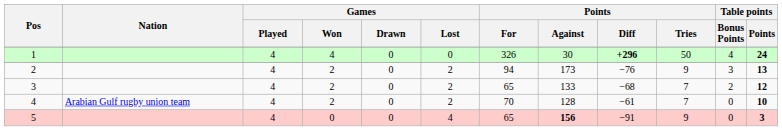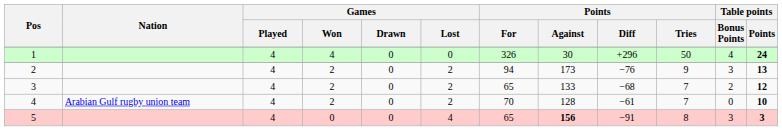 <table class="wikitable" style="text-align: center;">
 <tr>
 <th rowspan=2 width="8%">Pos</th>
 <th rowspan=2 width="25%">Nation</th>
 <th colspan=4 width="32%">Games</th>
 <th colspan=4 width="32%">Points</th>
 <th colspan=2 width="16%">Table points</th>
 </tr>
 <tr>
 <th width="8%">Played</th>
 <th width="8%">Won</th>
 <th width="8%">Drawn</th>
 <th width="8%">Lost</th>
 <th width="8%">For</th>
 <th width="8%">Against</th>
 <th width="8%">Diff</th>
 <th width="8%">Tries</th>
 <th width="8%">Bonus Points</th>
 <th width="8%">Points</th>
 </tr>
 <tr>
 </tr>
 <tr align=center |-width=10px; bgcolor="#ccffcc">
 <td>1</td>
 <td align=left></td>
 <td>4</td>
 <td>4</td>
 <td>0</td>
 <td>0</td>
 <td>326</td>
 <td>30</td>
-<td><strong>+296</strong></td>
+<td>+296</td>
 <td>50</td>
 <td>4</td>
 <td><strong>24</strong></td>
 </tr>
 <tr>
 </tr>
 <tr align=center |-width=10px;>
 <td>2</td>
 <td align=left></td>
 <td>4</td>
 <td>2</td>
 <td>0</td>
 <td>2</td>
 <td>94</td>
 <td>173</td>
 <td>−76</td>
 <td>9</td>
 <td>3</td>
 <td><strong>13</strong></td>
 </tr>
 <tr align=center |-width=10px;>
 <td>3</td>
 <td align=left></td>
 <td>4</td>
 <td>2</td>
 <td>0</td>
 <td>2</td>
 <td>65</td>
 <td>133</td>
 <td>−68</td>
 <td>7</td>
 <td>2</td>
 <td><strong>12</strong></td>
 </tr>
 <tr align=center |-width=10px;>
 <td>4</td>
 <td align=left><a href='#'>Arabian Gulf rugby union team</a></td>
 <td>4</td>
 <td>2</td>
 <td>0</td>
 <td>2</td>
 <td>70</td>
 <td>128</td>
 <td>−61</td>
 <td>7</td>
 <td>0</td>
 <td><strong>10</strong></td>
 </tr>
 <tr bgcolor="#ffcccc">
 <td>5</td>
 <td align=left></td>
 <td>4</td>
 <td>0</td>
 <td>0</td>
 <td>4</td>
 <td>65</td>
 <td><strong>156</strong></td>
 <td>−91</td>
-<td>9</td>
-<td>0</td>
+<td>8</td>
+<td>3</td>
 <td><strong>3</strong></td>
 </tr>
 </table>
